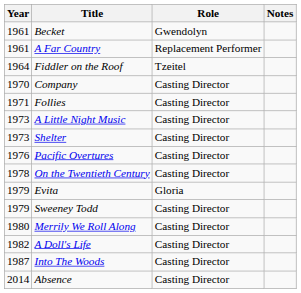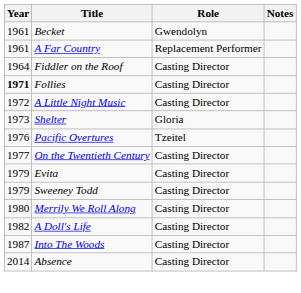 <table class="wikitable sortable">
 <tr>
 <th>Year</th>
 <th>Title</th>
 <th>Role</th>
 <th class="unsortable">Notes</th>
 </tr>
 <tr>
 <td>1961</td>
 <td><em>Becket</em></td>
 <td>Gwendolyn</td>
 <td></td>
 </tr>
 <tr>
 <td>1961</td>
 <td><em><a href='#'>A Far Country</a></em></td>
 <td>Replacement Performer</td>
 <td></td>
 </tr>
 <tr>
 <td>1964</td>
 <td><em>Fiddler on the Roof</em></td>
-<td>Tzeitel</td>
-<td></td>
-</tr>
-<tr>
-<td>1970</td>
-<td><em>Company</em></td>
 <td>Casting Director</td>
 <td></td>
 </tr>
 <tr>
-<td>1971</td>
+<td><strong>1971</strong></td>
 <td><em>Follies</em></td>
 <td>Casting Director</td>
 <td></td>
 </tr>
 <tr>
-<td>1973</td>
+<td>1972</td>
 <td><em><a href='#'>A Little Night Music</a></em></td>
 <td>Casting Director</td>
 <td></td>
 </tr>
 <tr>
 <td>1973</td>
 <td><em><a href='#'>Shelter</a></em></td>
-<td>Casting Director</td>
+<td>Gloria</td>
 <td></td>
 </tr>
 <tr>
 <td>1976</td>
 <td><em><a href='#'>Pacific Overtures</a></em></td>
-<td>Casting Director</td>
+<td>Tzeitel</td>
 <td></td>
 </tr>
 <tr>
-<td>1978</td>
+<td>1977</td>
 <td><em><a href='#'>On the Twentieth Century</a></em></td>
 <td>Casting Director</td>
 <td></td>
 </tr>
 <tr>
 <td>1979</td>
 <td><em>Evita</em></td>
-<td>Gloria</td>
+<td>Casting Director</td>
 <td></td>
 </tr>
 <tr>
 <td>1979</td>
 <td><em>Sweeney Todd</em></td>
 <td>Casting Director</td>
 <td></td>
 </tr>
 <tr>
 <td>1980</td>
 <td><em><a href='#'>Merrily We Roll Along</a></em></td>
 <td>Casting Director</td>
 <td></td>
 </tr>
 <tr>
 <td>1982</td>
 <td><em><a href='#'>A Doll's Life</a></em></td>
 <td>Casting Director</td>
 <td></td>
 </tr>
 <tr>
 <td>1987</td>
 <td><em><a href='#'>Into The Woods</a></em></td>
 <td>Casting Director</td>
 <td></td>
 </tr>
 <tr>
 <td>2014</td>
 <td><em>Absence</em></td>
 <td>Casting Director</td>
 <td></td>
 </tr>
 </table>
